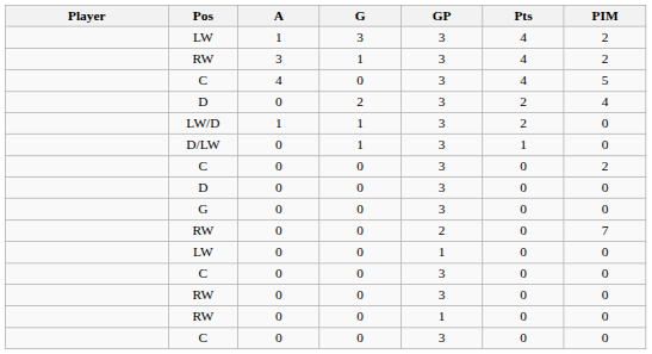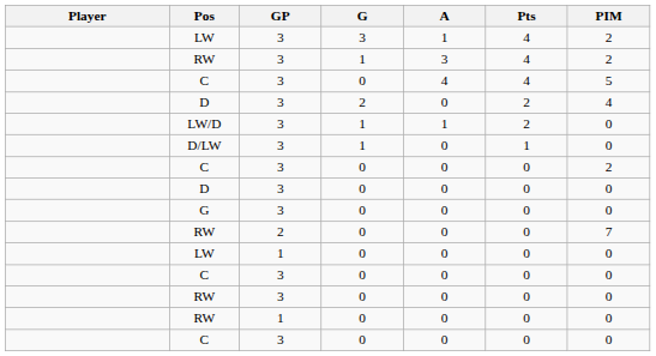 <table class="wikitable sortable" width="60%">
 <tr ALIGN="center">
 <th bgcolor="#DDDDFF" width="10%">Player</th>
 <th bgcolor="#DDDDFF" width="3%" title="Position">Pos</th>
+<th bgcolor="#DDDDFF" width="5%" title="Games played">GP</th>
+<th bgcolor="#DDDDFF" width="5%" title="Goals">G</th>
 <th bgcolor="#DDDDFF" width="5%" title="Assists">A</th>
-<th bgcolor="#DDDDFF" width="5%" title="Goals">G</th>
-<th bgcolor="#DDDDFF" width="5%" title="Games played">GP</th>
 <th bgcolor="#DDDDFF" width="5%" title="Points">Pts</th>
 <th bgcolor="#DDDDFF" width="5%" title="Penalties in Minutes">PIM</th>
 </tr>
 <tr align="center">
 <td align="right"></td>
 <td>LW</td>
-<td>1</td>
 <td>3</td>
 <td>3</td>
+<td>1</td>
 <td>4</td>
 <td>2</td>
 </tr>
 <tr align="center">
 <td align="right"></td>
 <td>RW</td>
 <td>3</td>
 <td>1</td>
 <td>3</td>
 <td>4</td>
 <td>2</td>
 </tr>
 <tr align="center">
 <td align="right"></td>
 <td>C</td>
+<td>3</td>
+<td>0</td>
 <td>4</td>
-<td>0</td>
-<td>3</td>
 <td>4</td>
 <td>5</td>
 </tr>
 <tr align="center">
 <td align="right"></td>
 <td>D</td>
+<td>3</td>
+<td>2</td>
 <td>0</td>
-<td>2</td>
-<td>3</td>
 <td>2</td>
 <td>4</td>
 </tr>
 <tr align="center">
 <td align="right"></td>
 <td>LW/D</td>
+<td>3</td>
 <td>1</td>
 <td>1</td>
-<td>3</td>
 <td>2</td>
 <td>0</td>
 </tr>
 <tr align="center">
 <td align="right"></td>
 <td>D/LW</td>
+<td>3</td>
+<td>1</td>
 <td>0</td>
-<td>1</td>
-<td>3</td>
 <td>1</td>
 <td>0</td>
 </tr>
 <tr align="center">
 <td align="right"></td>
 <td>C</td>
+<td>3</td>
 <td>0</td>
 <td>0</td>
-<td>3</td>
 <td>0</td>
 <td>2</td>
 </tr>
 <tr align="center">
 <td align="right"></td>
 <td>D</td>
+<td>3</td>
 <td>0</td>
 <td>0</td>
-<td>3</td>
 <td>0</td>
 <td>0</td>
 </tr>
 <tr align="center">
 <td align="right"></td>
 <td>G</td>
+<td>3</td>
 <td>0</td>
 <td>0</td>
-<td>3</td>
 <td>0</td>
 <td>0</td>
 </tr>
 <tr align="center">
 <td align="right"></td>
 <td>RW</td>
+<td>2</td>
 <td>0</td>
 <td>0</td>
-<td>2</td>
 <td>0</td>
 <td>7</td>
 </tr>
 <tr align="center">
 <td align="right"></td>
 <td>LW</td>
+<td>1</td>
 <td>0</td>
 <td>0</td>
-<td>1</td>
 <td>0</td>
 <td>0</td>
 </tr>
 <tr align="center">
 <td align="right"></td>
 <td>C</td>
+<td>3</td>
 <td>0</td>
 <td>0</td>
-<td>3</td>
 <td>0</td>
 <td>0</td>
 </tr>
 <tr align="center">
 <td align="right"></td>
 <td>RW</td>
+<td>3</td>
 <td>0</td>
 <td>0</td>
-<td>3</td>
 <td>0</td>
 <td>0</td>
 </tr>
 <tr align="center">
 <td align="right"></td>
 <td>RW</td>
+<td>1</td>
 <td>0</td>
 <td>0</td>
-<td>1</td>
 <td>0</td>
 <td>0</td>
 </tr>
 <tr align="center">
 <td align="right"></td>
 <td>C</td>
+<td>3</td>
 <td>0</td>
 <td>0</td>
-<td>3</td>
 <td>0</td>
 <td>0</td>
 </tr>
 </table>
